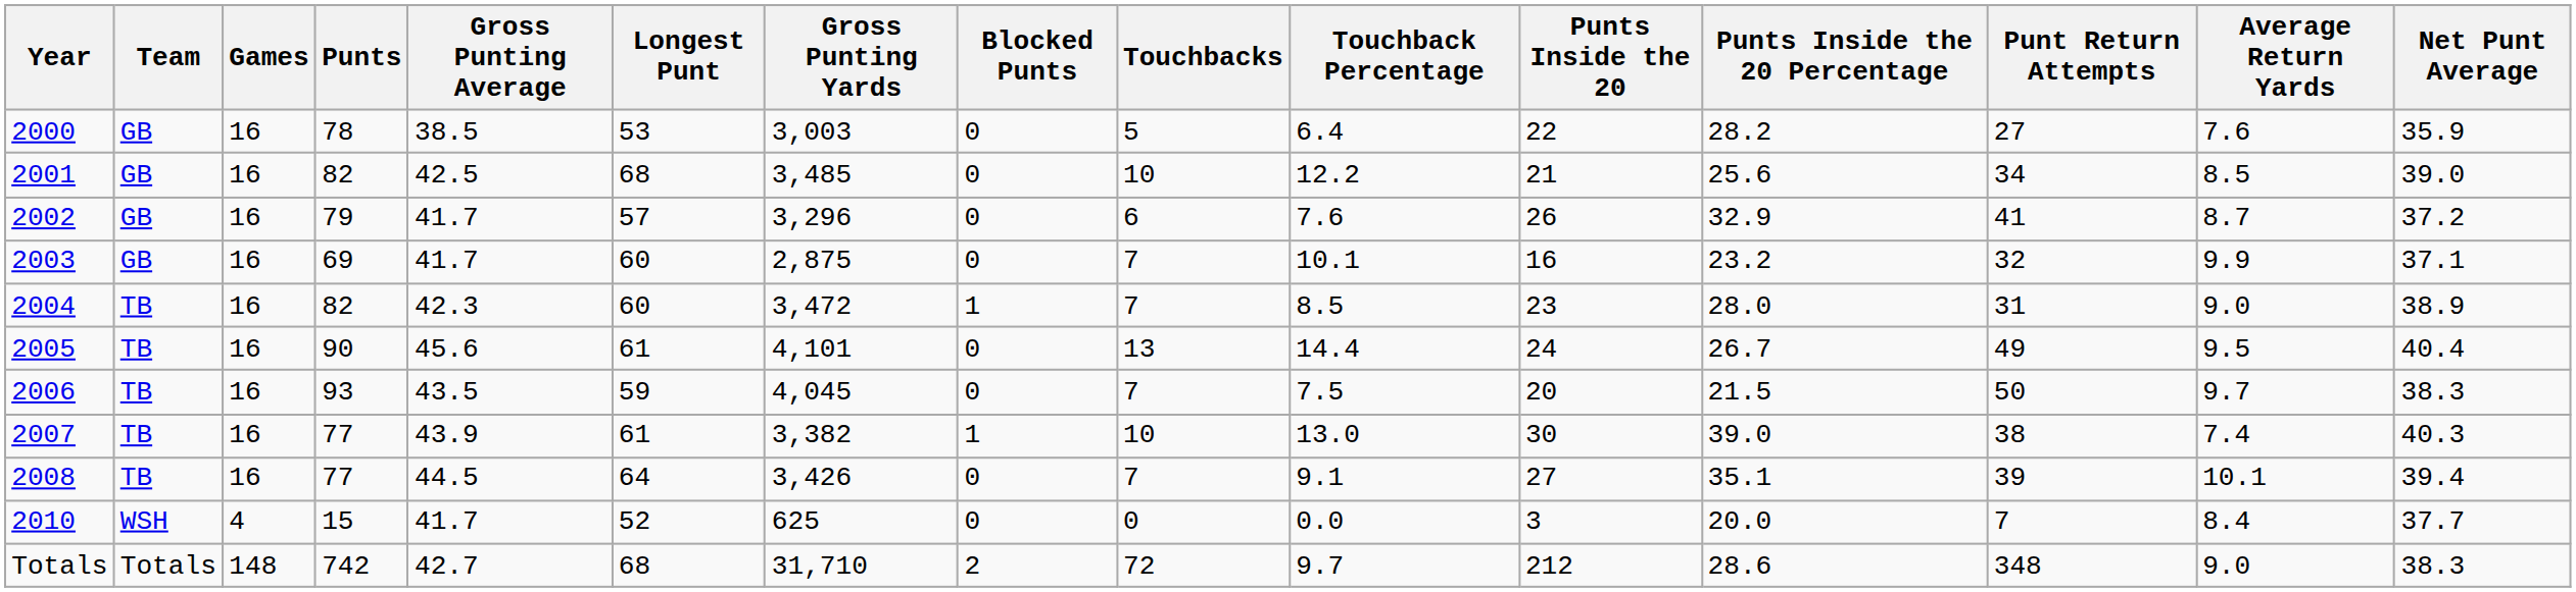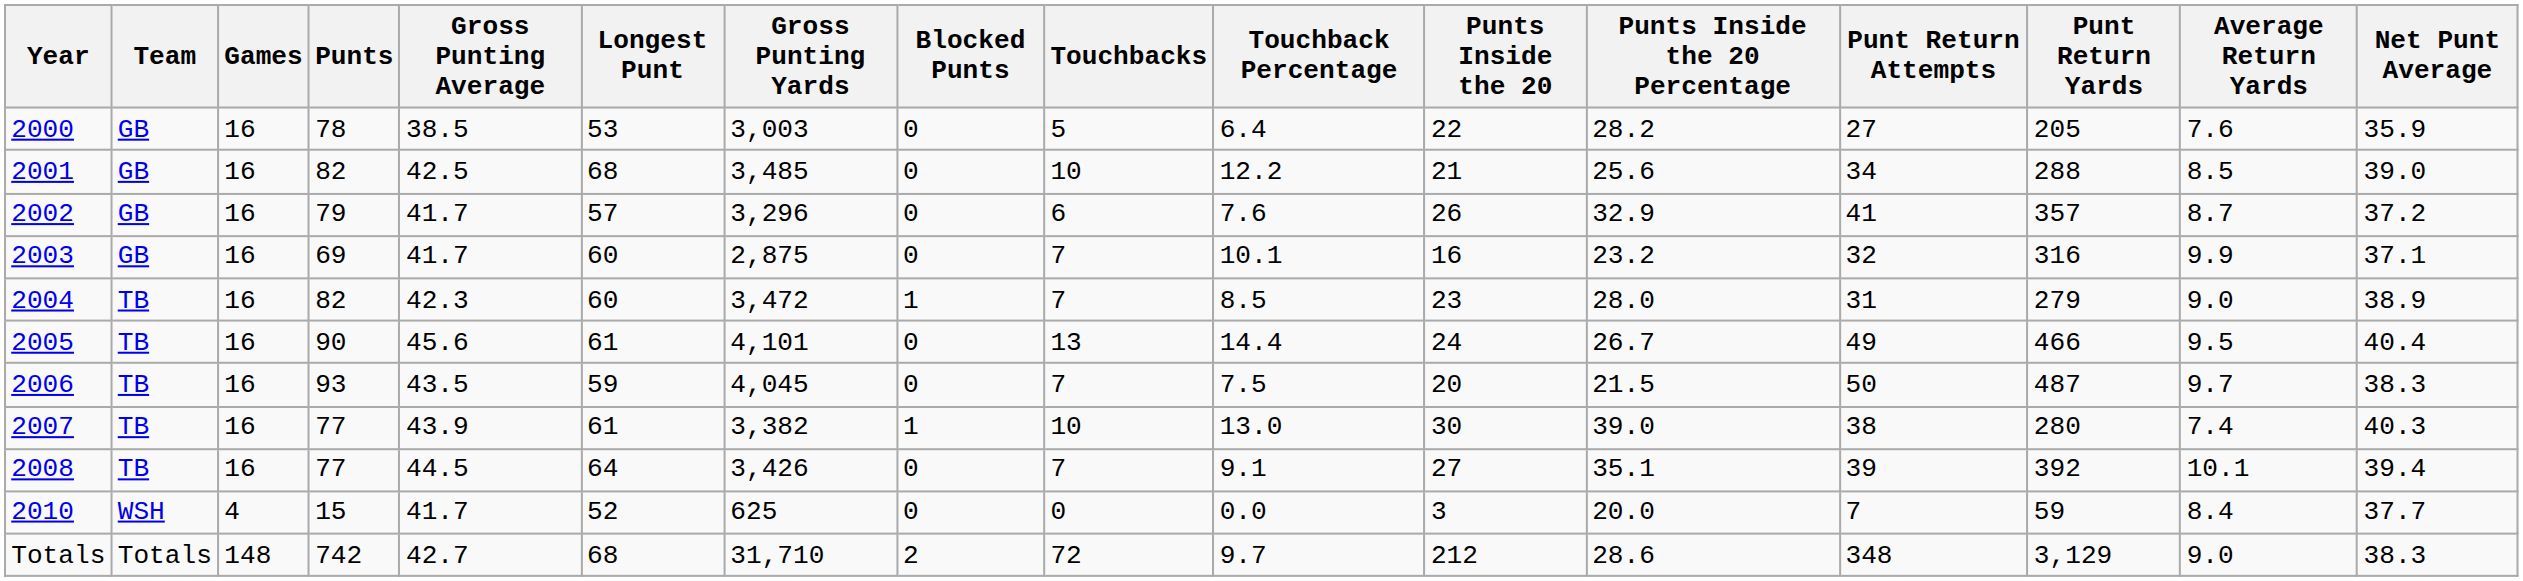 <table class="wikitable">
 <tr>
 <th>Year</th>
 <th>Team</th>
 <th>Games</th>
 <th>Punts</th>
 <th>Gross Punting Average</th>
 <th>Longest Punt</th>
 <th>Gross Punting Yards</th>
 <th>Blocked Punts</th>
 <th>Touchbacks</th>
 <th>Touchback Percentage</th>
 <th>Punts Inside the 20</th>
 <th>Punts Inside the 20 Percentage</th>
 <th>Punt Return Attempts</th>
+<th>Punt Return Yards</th>
 <th>Average Return Yards</th>
 <th>Net Punt Average</th>
 </tr>
 <tr>
 <td><a href='#'>2000</a></td>
 <td><a href='#'>GB</a></td>
 <td>16</td>
 <td>78</td>
 <td>38.5</td>
 <td>53</td>
 <td>3,003</td>
 <td>0</td>
 <td>5</td>
 <td>6.4</td>
 <td>22</td>
 <td>28.2</td>
 <td>27</td>
+<td>205</td>
 <td>7.6</td>
 <td>35.9</td>
 </tr>
 <tr>
 <td><a href='#'>2001</a></td>
 <td><a href='#'>GB</a></td>
 <td>16</td>
 <td>82</td>
 <td>42.5</td>
 <td>68</td>
 <td>3,485</td>
 <td>0</td>
 <td>10</td>
 <td>12.2</td>
 <td>21</td>
 <td>25.6</td>
 <td>34</td>
+<td>288</td>
 <td>8.5</td>
 <td>39.0</td>
 </tr>
 <tr>
 <td><a href='#'>2002</a></td>
 <td><a href='#'>GB</a></td>
 <td>16</td>
 <td>79</td>
 <td>41.7</td>
 <td>57</td>
 <td>3,296</td>
 <td>0</td>
 <td>6</td>
 <td>7.6</td>
 <td>26</td>
 <td>32.9</td>
 <td>41</td>
+<td>357</td>
 <td>8.7</td>
 <td>37.2</td>
 </tr>
 <tr>
 <td><a href='#'>2003</a></td>
 <td><a href='#'>GB</a></td>
 <td>16</td>
 <td>69</td>
 <td>41.7</td>
 <td>60</td>
 <td>2,875</td>
 <td>0</td>
 <td>7</td>
 <td>10.1</td>
 <td>16</td>
 <td>23.2</td>
 <td>32</td>
+<td>316</td>
 <td>9.9</td>
 <td>37.1</td>
 </tr>
 <tr>
 <td><a href='#'>2004</a></td>
 <td><a href='#'>TB</a></td>
 <td>16</td>
 <td>82</td>
 <td>42.3</td>
 <td>60</td>
 <td>3,472</td>
 <td>1</td>
 <td>7</td>
 <td>8.5</td>
 <td>23</td>
 <td>28.0</td>
 <td>31</td>
+<td>279</td>
 <td>9.0</td>
 <td>38.9</td>
 </tr>
 <tr>
 <td><a href='#'>2005</a></td>
 <td><a href='#'>TB</a></td>
 <td>16</td>
 <td>90</td>
 <td>45.6</td>
 <td>61</td>
 <td>4,101</td>
 <td>0</td>
 <td>13</td>
 <td>14.4</td>
 <td>24</td>
 <td>26.7</td>
 <td>49</td>
+<td>466</td>
 <td>9.5</td>
 <td>40.4</td>
 </tr>
 <tr>
 <td><a href='#'>2006</a></td>
 <td><a href='#'>TB</a></td>
 <td>16</td>
 <td>93</td>
 <td>43.5</td>
 <td>59</td>
 <td>4,045</td>
 <td>0</td>
 <td>7</td>
 <td>7.5</td>
 <td>20</td>
 <td>21.5</td>
 <td>50</td>
+<td>487</td>
 <td>9.7</td>
 <td>38.3</td>
 </tr>
 <tr>
 <td><a href='#'>2007</a></td>
 <td><a href='#'>TB</a></td>
 <td>16</td>
 <td>77</td>
 <td>43.9</td>
 <td>61</td>
 <td>3,382</td>
 <td>1</td>
 <td>10</td>
 <td>13.0</td>
 <td>30</td>
 <td>39.0</td>
 <td>38</td>
+<td>280</td>
 <td>7.4</td>
 <td>40.3</td>
 </tr>
 <tr>
 <td><a href='#'>2008</a></td>
 <td><a href='#'>TB</a></td>
 <td>16</td>
 <td>77</td>
 <td>44.5</td>
 <td>64</td>
 <td>3,426</td>
 <td>0</td>
 <td>7</td>
 <td>9.1</td>
 <td>27</td>
 <td>35.1</td>
 <td>39</td>
+<td>392</td>
 <td>10.1</td>
 <td>39.4</td>
 </tr>
 <tr>
 <td><a href='#'>2010</a></td>
 <td><a href='#'>WSH</a></td>
 <td>4</td>
 <td>15</td>
 <td>41.7</td>
 <td>52</td>
 <td>625</td>
 <td>0</td>
 <td>0</td>
 <td>0.0</td>
 <td>3</td>
 <td>20.0</td>
 <td>7</td>
+<td>59</td>
 <td>8.4</td>
 <td>37.7</td>
 </tr>
 <tr>
 <td>Totals</td>
 <td>Totals</td>
 <td>148</td>
 <td>742</td>
 <td>42.7</td>
 <td>68</td>
 <td>31,710</td>
 <td>2</td>
 <td>72</td>
 <td>9.7</td>
 <td>212</td>
 <td>28.6</td>
 <td>348</td>
+<td>3,129</td>
 <td>9.0</td>
 <td>38.3</td>
 </tr>
 </table>
